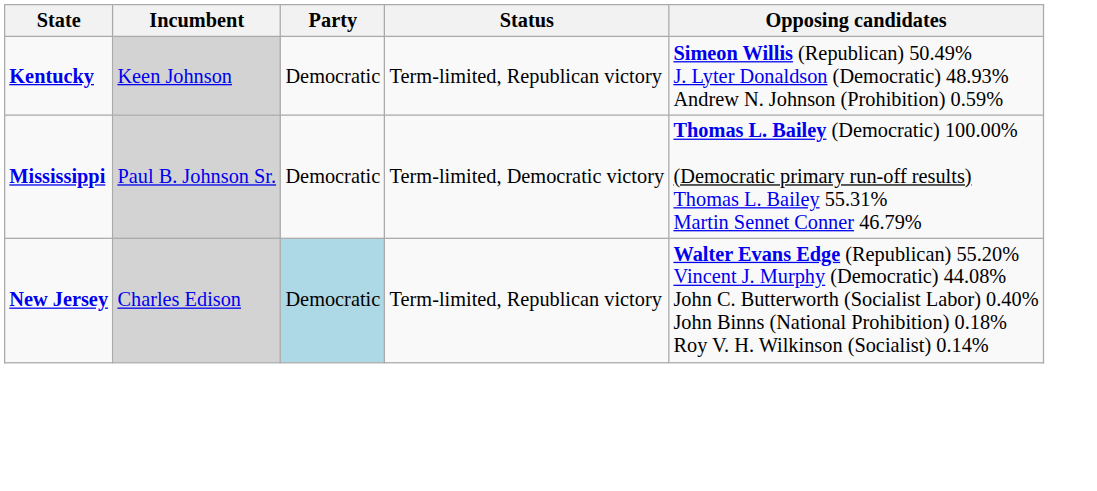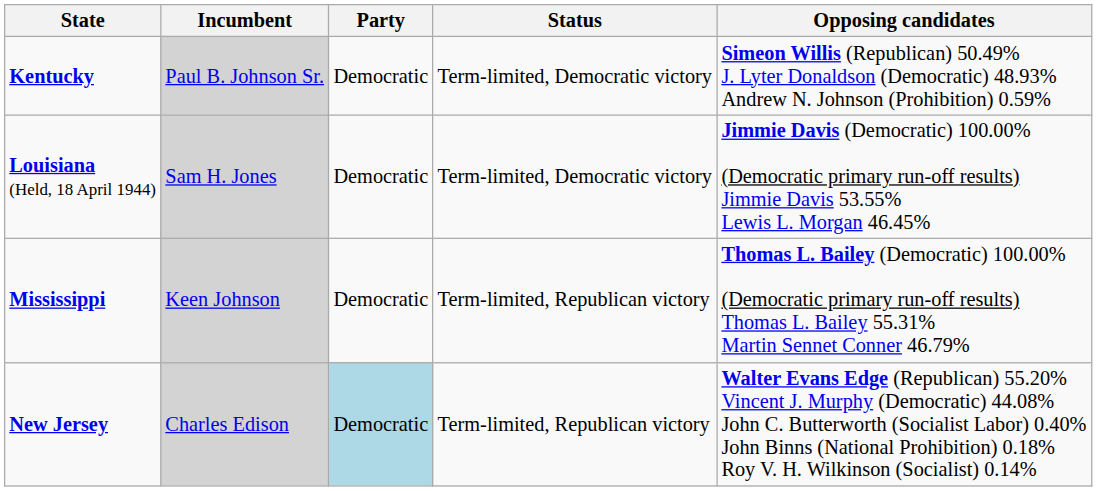 <table class="wikitable">
 <tr>
 <th>State</th>
 <th>Incumbent</th>
 <th>Party</th>
 <th>Status</th>
 <th>Opposing candidates</th>
 </tr>
 <tr>
 <td><strong><a href='#'>Kentucky</a></strong></td>
+<td bgcolor="lightgrey"><a href='#'>Paul B. Johnson Sr.</a></td>
+<td>Democratic</td>
+<td>Term-limited, Democratic victory</td>
+<td><strong><a href='#'>Simeon Willis</a></strong> (Republican) 50.49%<br><a href='#'>J. Lyter Donaldson</a> (Democratic) 48.93%<br>Andrew N. Johnson (Prohibition) 0.59%<br></td>
+</tr>
+<tr>
+<td><strong><a href='#'>Louisiana</a></strong><br><small>(Held, 18 April 1944)</small><br></td>
+<td bgcolor="lightgrey"><a href='#'>Sam H. Jones</a></td>
+<td>Democratic</td>
+<td>Term-limited, Democratic victory</td>
+<td><strong><a href='#'>Jimmie Davis</a></strong> (Democratic) 100.00%<br><br><u>(Democratic primary run-off results)</u><br><a href='#'>Jimmie Davis</a> 53.55%<br><a href='#'>Lewis L. Morgan</a> 46.45%<br></td>
+</tr>
+<tr>
+<td><strong><a href='#'>Mississippi</a></strong></td>
 <td bgcolor="lightgrey"><a href='#'>Keen Johnson</a></td>
 <td>Democratic</td>
 <td>Term-limited, Republican victory</td>
-<td><strong><a href='#'>Simeon Willis</a></strong> (Republican) 50.49%<br><a href='#'>J. Lyter Donaldson</a> (Democratic) 48.93%<br>Andrew N. Johnson (Prohibition) 0.59%<br></td>
-</tr>
-<tr>
-<td><strong><a href='#'>Mississippi</a></strong></td>
-<td bgcolor="lightgrey"><a href='#'>Paul B. Johnson Sr.</a></td>
-<td>Democratic</td>
-<td>Term-limited, Democratic victory</td>
 <td><strong><a href='#'>Thomas L. Bailey</a></strong> (Democratic) 100.00%<br><br><u>(Democratic primary run-off results)</u><br><a href='#'>Thomas L. Bailey</a> 55.31%<br><a href='#'>Martin Sennet Conner</a> 46.79%<br></td>
 </tr>
 <tr>
 <td><strong><a href='#'>New Jersey</a></strong></td>
 <td bgcolor="lightgrey"><a href='#'>Charles Edison</a></td>
 <td style="background: lightblue;">Democratic</td>
 <td>Term-limited, Republican victory</td>
 <td><strong><a href='#'>Walter Evans Edge</a></strong> (Republican) 55.20%<br><a href='#'>Vincent J. Murphy</a> (Democratic) 44.08%<br>John C. Butterworth (Socialist Labor) 0.40%<br>John Binns (National Prohibition) 0.18%<br>Roy V. H. Wilkinson (Socialist) 0.14%<br></td>
 </tr>
 </table>
